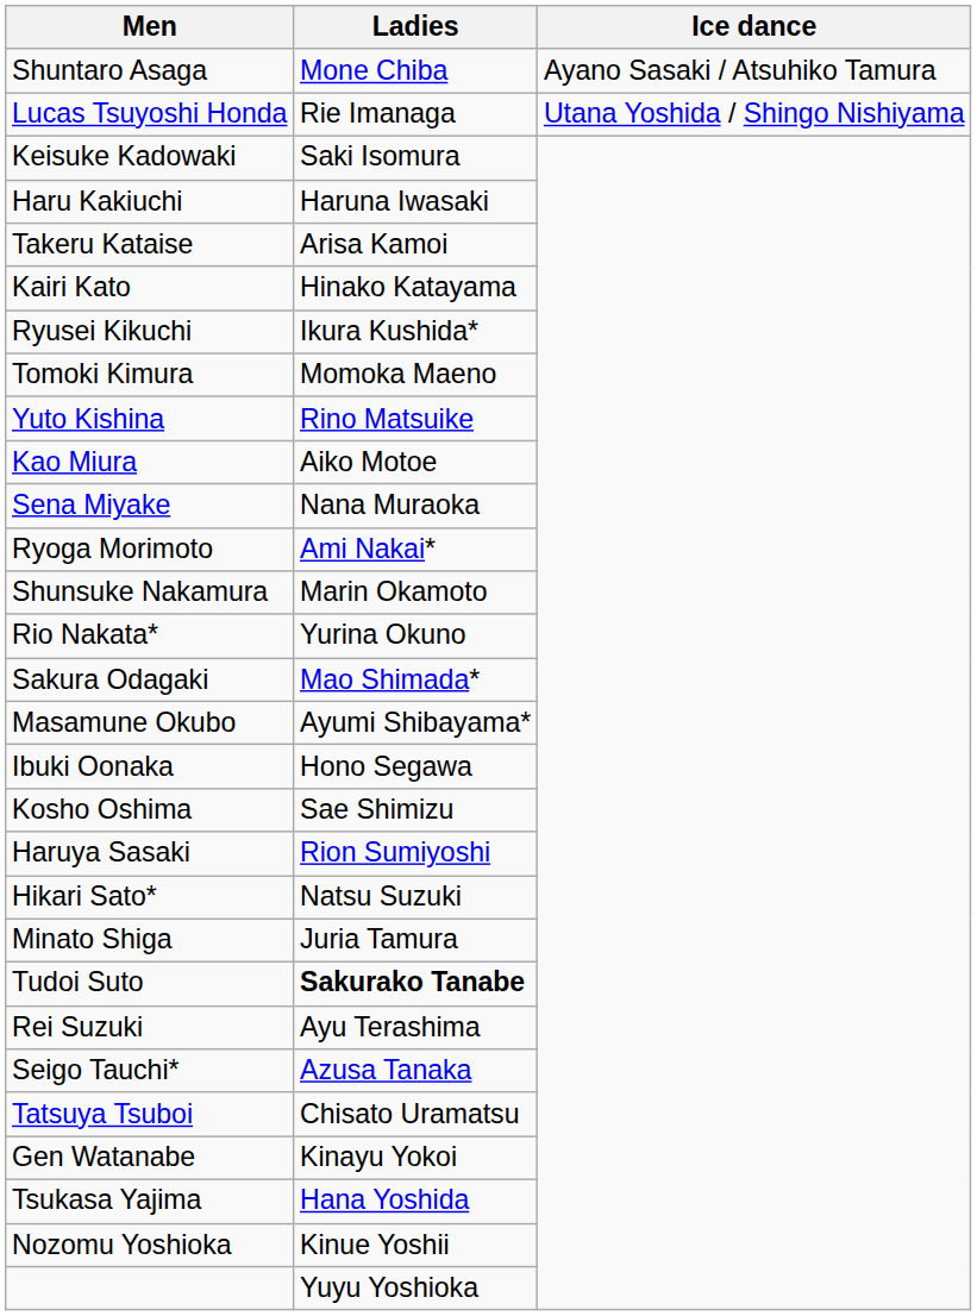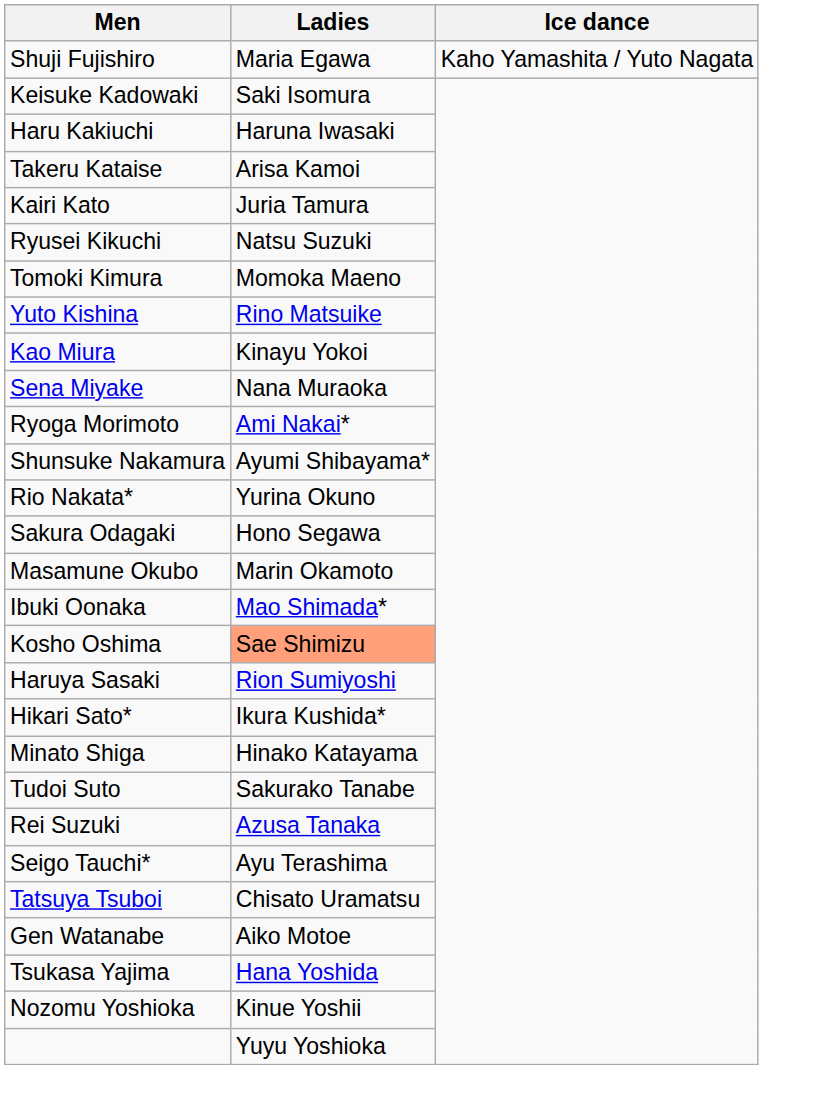 <table class="wikitable">
 <tr>
 <th>Men</th>
 <th>Ladies</th>
 <th>Ice dance</th>
 </tr>
 <tr>
-<td>Shuntaro Asaga</td>
-<td><a href='#'>Mone Chiba</a></td>
-<td>Ayano Sasaki / Atsuhiko Tamura</td>
-</tr>
-<tr>
-<td><a href='#'>Lucas Tsuyoshi Honda</a></td>
-<td>Rie Imanaga</td>
-<td><a href='#'>Utana Yoshida</a> / <a href='#'>Shingo Nishiyama</a></td>
+<td>Shuji Fujishiro</td>
+<td>Maria Egawa</td>
+<td>Kaho Yamashita / Yuto Nagata</td>
 </tr>
 <tr>
 <td>Keisuke Kadowaki</td>
 <td>Saki Isomura</td>
 <td rowspan=27></td>
 </tr>
 <tr>
 <td>Haru Kakiuchi</td>
 <td>Haruna Iwasaki</td>
 </tr>
 <tr>
 <td>Takeru Kataise</td>
 <td>Arisa Kamoi</td>
 </tr>
 <tr>
 <td>Kairi Kato</td>
-<td>Hinako Katayama</td>
+<td>Juria Tamura</td>
 </tr>
 <tr>
 <td>Ryusei Kikuchi</td>
-<td>Ikura Kushida*</td>
+<td>Natsu Suzuki</td>
 </tr>
 <tr>
 <td>Tomoki Kimura</td>
 <td>Momoka Maeno</td>
 </tr>
 <tr>
 <td><a href='#'>Yuto Kishina</a></td>
 <td><a href='#'>Rino Matsuike</a></td>
 </tr>
 <tr>
 <td><a href='#'>Kao Miura</a></td>
-<td>Aiko Motoe</td>
+<td>Kinayu Yokoi</td>
 </tr>
 <tr>
 <td><a href='#'>Sena Miyake</a></td>
 <td>Nana Muraoka</td>
 </tr>
 <tr>
 <td>Ryoga Morimoto</td>
 <td><a href='#'>Ami Nakai</a>*</td>
 </tr>
 <tr>
 <td>Shunsuke Nakamura</td>
-<td>Marin Okamoto</td>
+<td>Ayumi Shibayama*</td>
 </tr>
 <tr>
 <td>Rio Nakata*</td>
 <td>Yurina Okuno</td>
 </tr>
 <tr>
 <td>Sakura Odagaki</td>
+<td>Hono Segawa</td>
+</tr>
+<tr>
+<td>Masamune Okubo</td>
+<td>Marin Okamoto</td>
+</tr>
+<tr>
+<td>Ibuki Oonaka</td>
 <td><a href='#'>Mao Shimada</a>*</td>
 </tr>
 <tr>
-<td>Masamune Okubo</td>
-<td>Ayumi Shibayama*</td>
-</tr>
-<tr>
-<td>Ibuki Oonaka</td>
-<td>Hono Segawa</td>
-</tr>
-<tr>
 <td>Kosho Oshima</td>
-<td>Sae Shimizu</td>
+<td style="background: lightsalmon;">Sae Shimizu</td>
 </tr>
 <tr>
 <td>Haruya Sasaki</td>
 <td><a href='#'>Rion Sumiyoshi</a></td>
 </tr>
 <tr>
 <td>Hikari Sato*</td>
-<td>Natsu Suzuki</td>
+<td>Ikura Kushida*</td>
 </tr>
 <tr>
 <td>Minato Shiga</td>
-<td>Juria Tamura</td>
+<td>Hinako Katayama</td>
 </tr>
 <tr>
 <td>Tudoi Suto</td>
-<td><strong>Sakurako Tanabe</strong></td>
+<td>Sakurako Tanabe</td>
 </tr>
 <tr>
 <td>Rei Suzuki</td>
-<td>Ayu Terashima</td>
+<td><a href='#'>Azusa Tanaka</a></td>
 </tr>
 <tr>
 <td>Seigo Tauchi*</td>
-<td><a href='#'>Azusa Tanaka</a></td>
+<td>Ayu Terashima</td>
 </tr>
 <tr>
 <td><a href='#'>Tatsuya Tsuboi</a></td>
 <td>Chisato Uramatsu</td>
 </tr>
 <tr>
 <td>Gen Watanabe</td>
-<td>Kinayu Yokoi</td>
+<td>Aiko Motoe</td>
 </tr>
 <tr>
 <td>Tsukasa Yajima</td>
 <td><a href='#'>Hana Yoshida</a></td>
 </tr>
 <tr>
 <td>Nozomu Yoshioka</td>
 <td>Kinue Yoshii</td>
 </tr>
 <tr>
 <td></td>
 <td>Yuyu Yoshioka</td>
 </tr>
 </table>
